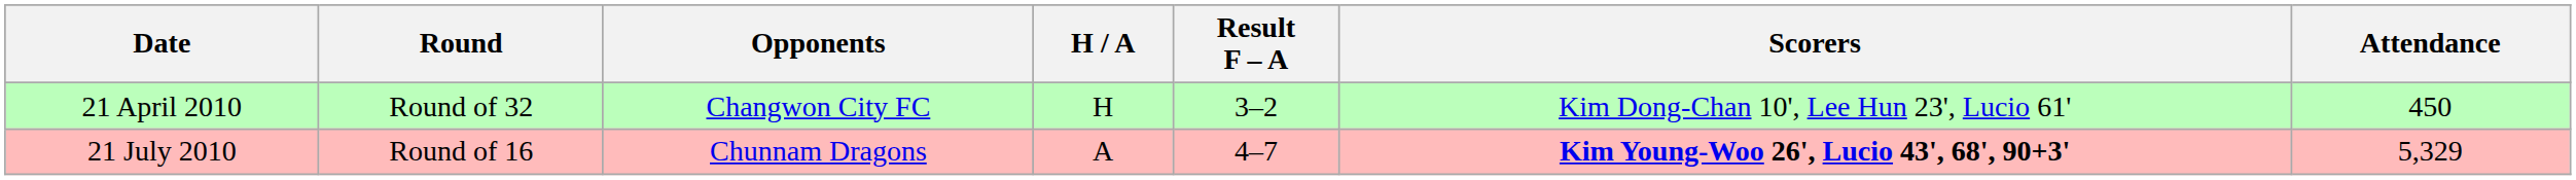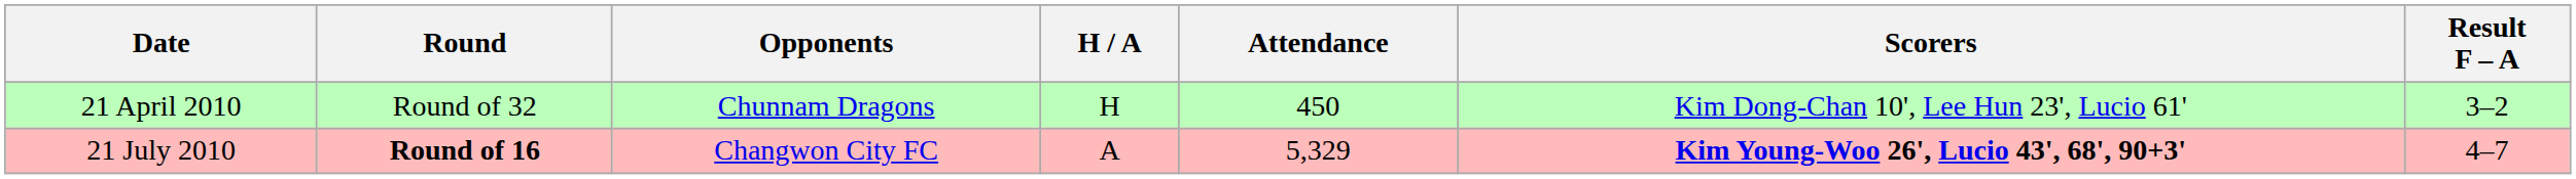 <table class="wikitable" style="text-align:center; width:90%;">
 <tr>
 <th>Date</th>
 <th>Round</th>
 <th>Opponents</th>
 <th>H / A</th>
+<th>Attendance</th>
+<th>Scorers</th>
 <th>Result<br>F – A</th>
-<th>Scorers</th>
-<th>Attendance</th>
 </tr>
 <tr style="background:#bfb;">
 <td>21 April 2010</td>
 <td>Round of 32</td>
-<td><a href='#'>Changwon City FC</a></td>
+<td><a href='#'>Chunnam Dragons</a></td>
 <td>H</td>
+<td>450</td>
+<td><a href='#'>Kim Dong-Chan</a> 10', <a href='#'>Lee Hun</a> 23', <a href='#'>Lucio</a> 61'</td>
 <td>3–2</td>
-<td><a href='#'>Kim Dong-Chan</a> 10', <a href='#'>Lee Hun</a> 23', <a href='#'>Lucio</a> 61'</td>
-<td>450</td>
 </tr>
 <tr style="background:#fbb;">
 <td>21 July 2010</td>
-<td>Round of 16</td>
-<td><a href='#'>Chunnam Dragons</a></td>
+<td><strong>Round of 16</strong></td>
+<td><a href='#'>Changwon City FC</a></td>
 <td>A</td>
+<td>5,329</td>
+<td><strong><a href='#'>Kim Young-Woo</a> 26', <a href='#'>Lucio</a> 43', 68', 90+3'</strong></td>
 <td>4–7</td>
-<td><strong><a href='#'>Kim Young-Woo</a> 26', <a href='#'>Lucio</a> 43', 68', 90+3'</strong></td>
-<td>5,329</td>
 </tr>
 </table>
